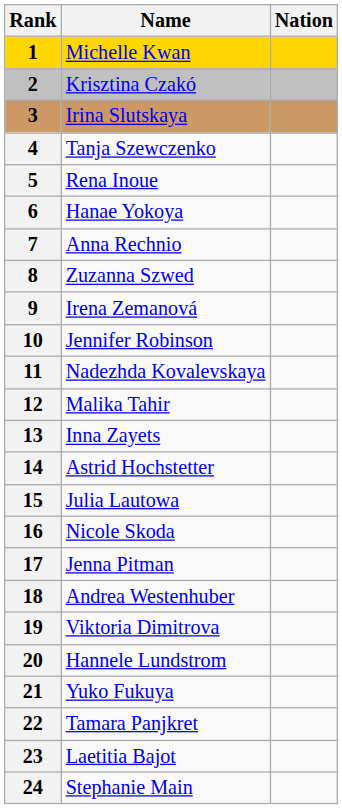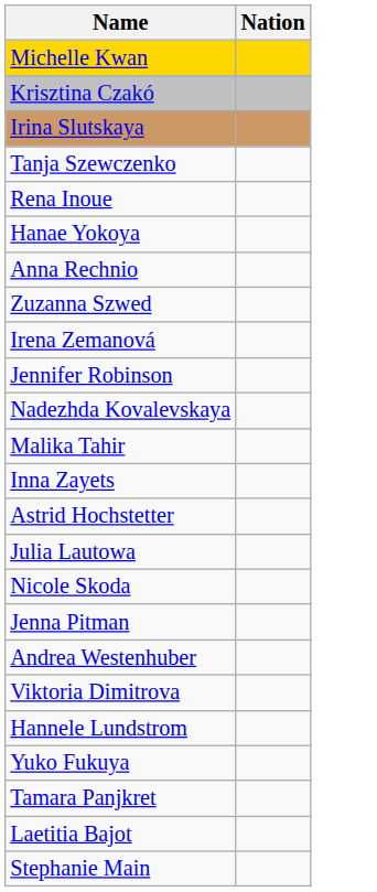 <table class="wikitable sortable">
 <tr>
-<th>Rank</th>
 <th>Name</th>
 <th>Nation</th>
 </tr>
 <tr bgcolor=gold>
-<td align=center><strong>1</strong></td>
 <td><a href='#'>Michelle Kwan</a></td>
 <td></td>
 </tr>
 <tr bgcolor=silver>
-<td align=center><strong>2</strong></td>
 <td><a href='#'>Krisztina Czakó</a></td>
 <td></td>
 </tr>
 <tr bgcolor=cc9966>
-<td align=center><strong>3</strong></td>
 <td><a href='#'>Irina Slutskaya</a></td>
 <td></td>
 </tr>
 <tr>
-<th>4</th>
 <td><a href='#'>Tanja Szewczenko</a></td>
 <td></td>
 </tr>
 <tr>
-<th>5</th>
 <td><a href='#'>Rena Inoue</a></td>
 <td></td>
 </tr>
 <tr>
-<th>6</th>
 <td><a href='#'>Hanae Yokoya</a></td>
 <td></td>
 </tr>
 <tr>
-<th>7</th>
 <td><a href='#'>Anna Rechnio</a></td>
 <td></td>
 </tr>
 <tr>
-<th>8</th>
 <td><a href='#'>Zuzanna Szwed</a></td>
 <td></td>
 </tr>
 <tr>
-<th>9</th>
 <td><a href='#'>Irena Zemanová</a></td>
 <td></td>
 </tr>
 <tr>
-<th>10</th>
 <td><a href='#'>Jennifer Robinson</a></td>
 <td></td>
 </tr>
 <tr>
-<th>11</th>
 <td><a href='#'>Nadezhda Kovalevskaya</a></td>
 <td></td>
 </tr>
 <tr>
-<th>12</th>
 <td><a href='#'>Malika Tahir</a></td>
 <td></td>
 </tr>
 <tr>
-<th>13</th>
 <td><a href='#'>Inna Zayets</a></td>
 <td></td>
 </tr>
 <tr>
-<th>14</th>
 <td><a href='#'>Astrid Hochstetter</a></td>
 <td></td>
 </tr>
 <tr>
-<th>15</th>
 <td><a href='#'>Julia Lautowa</a></td>
 <td></td>
 </tr>
 <tr>
-<th>16</th>
 <td><a href='#'>Nicole Skoda</a></td>
 <td></td>
 </tr>
 <tr>
-<th>17</th>
 <td><a href='#'>Jenna Pitman</a></td>
 <td></td>
 </tr>
 <tr>
-<th>18</th>
 <td><a href='#'>Andrea Westenhuber</a></td>
 <td></td>
 </tr>
 <tr>
-<th>19</th>
 <td><a href='#'>Viktoria Dimitrova</a></td>
 <td></td>
 </tr>
 <tr>
-<th>20</th>
 <td><a href='#'>Hannele Lundstrom</a></td>
 <td></td>
 </tr>
 <tr>
-<th>21</th>
 <td><a href='#'>Yuko Fukuya</a></td>
 <td></td>
 </tr>
 <tr>
-<th>22</th>
 <td><a href='#'>Tamara Panjkret</a></td>
 <td></td>
 </tr>
 <tr>
-<th>23</th>
 <td><a href='#'>Laetitia Bajot</a></td>
 <td></td>
 </tr>
 <tr>
-<th>24</th>
 <td><a href='#'>Stephanie Main</a></td>
 <td></td>
 </tr>
 </table>
